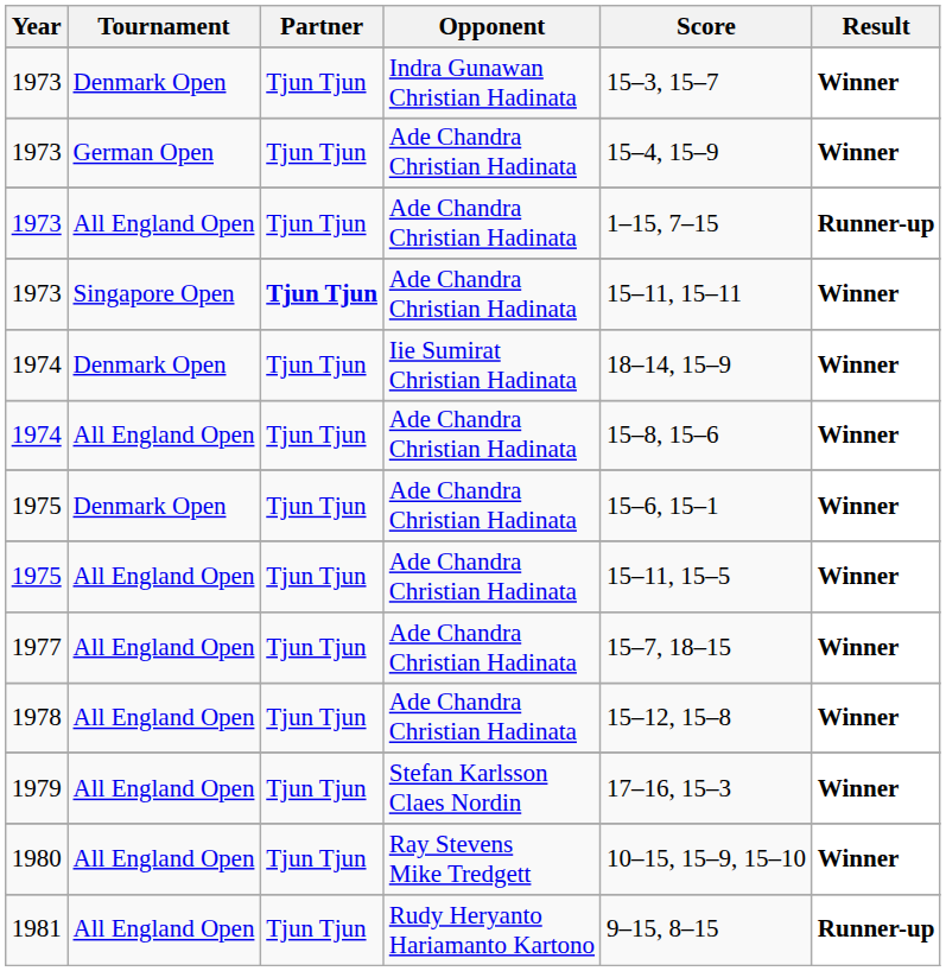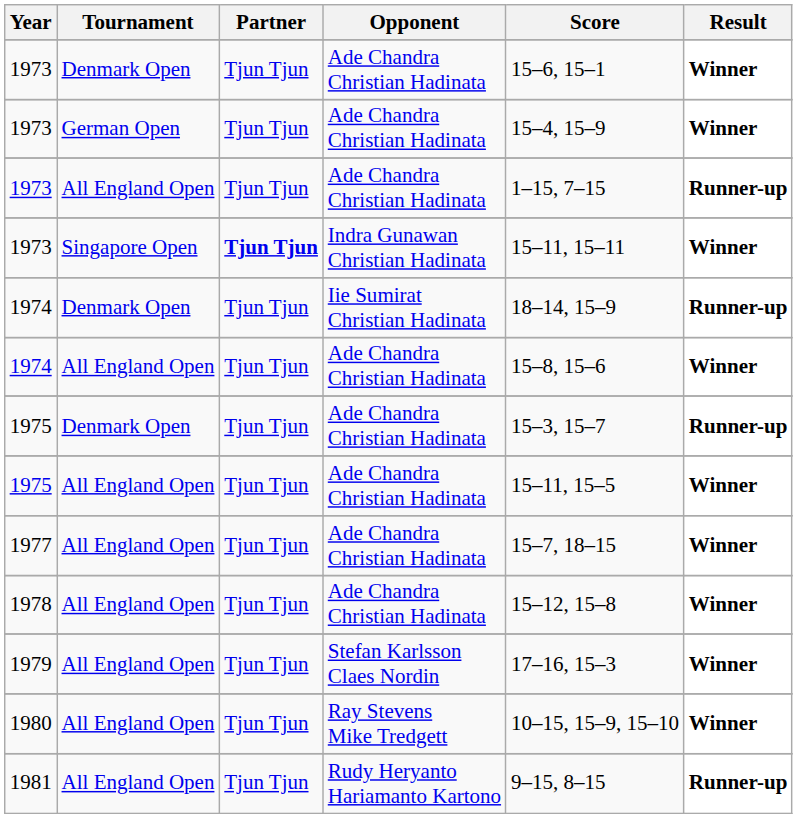 <table class="sortable wikitable" style="font-size: 90%;">
 <tr>
 <th>Year</th>
 <th>Tournament</th>
 <th>Partner</th>
 <th>Opponent</th>
 <th>Score</th>
 <th>Result</th>
 </tr>
 <tr>
 </tr>
 <tr>
 <td align="center">1973</td>
 <td align="left"><a href='#'>Denmark Open</a></td>
 <td align="left"> <a href='#'>Tjun Tjun</a></td>
-<td align="left"> <a href='#'>Indra Gunawan</a> <br>  <a href='#'>Christian Hadinata</a></td>
-<td align="left">15–3, 15–7</td>
+<td align="left"> <a href='#'>Ade Chandra</a> <br>  <a href='#'>Christian Hadinata</a></td>
+<td align="left">15–6, 15–1</td>
 <td style="text-align:left; background:white"> <strong>Winner</strong></td>
 </tr>
 <tr>
 </tr>
 <tr>
 <td align="center">1973</td>
 <td align="left"><a href='#'>German Open</a></td>
 <td align="left"> <a href='#'>Tjun Tjun</a></td>
 <td align="left"> <a href='#'>Ade Chandra</a> <br>  <a href='#'>Christian Hadinata</a></td>
 <td align="left">15–4, 15–9</td>
 <td style="text-align:left; background:white"> <strong>Winner</strong></td>
 </tr>
 <tr>
 </tr>
 <tr>
 <td align="center"><a href='#'>1973</a></td>
 <td align="left"><a href='#'>All England Open</a></td>
 <td align="left"> <a href='#'>Tjun Tjun</a></td>
 <td align="left"> <a href='#'>Ade Chandra</a> <br>  <a href='#'>Christian Hadinata</a></td>
 <td align="left">1–15, 7–15</td>
 <td style="text-align:left; background:white"> <strong>Runner-up</strong></td>
 </tr>
 <tr>
 </tr>
 <tr>
 <td align="center">1973</td>
 <td align="left"><a href='#'>Singapore Open</a></td>
 <td align="left"><strong> <a href='#'>Tjun Tjun</a></strong></td>
-<td align="left"> <a href='#'>Ade Chandra</a> <br>  <a href='#'>Christian Hadinata</a></td>
+<td align="left"> <a href='#'>Indra Gunawan</a> <br>  <a href='#'>Christian Hadinata</a></td>
 <td align="left">15–11, 15–11</td>
 <td style="text-align:left; background:white"> <strong>Winner</strong></td>
 </tr>
 <tr>
 </tr>
 <tr>
 <td align="center">1974</td>
 <td align="left"><a href='#'>Denmark Open</a></td>
 <td align="left"> <a href='#'>Tjun Tjun</a></td>
 <td align="left"> <a href='#'>Iie Sumirat</a> <br>  <a href='#'>Christian Hadinata</a></td>
 <td align="left">18–14, 15–9</td>
-<td style="text-align:left; background:white"> <strong>Winner</strong></td>
+<td style="text-align:left; background:white"> <strong>Runner-up</strong></td>
 </tr>
 <tr>
 </tr>
 <tr>
 <td align="center"><a href='#'>1974</a></td>
 <td align="left"><a href='#'>All England Open</a></td>
 <td align="left"> <a href='#'>Tjun Tjun</a></td>
 <td align="left"> <a href='#'>Ade Chandra</a> <br>  <a href='#'>Christian Hadinata</a></td>
 <td align="left">15–8, 15–6</td>
 <td style="text-align:left; background:white"> <strong>Winner</strong></td>
 </tr>
 <tr>
 </tr>
 <tr>
 <td align="center">1975</td>
 <td align="left"><a href='#'>Denmark Open</a></td>
 <td align="left"> <a href='#'>Tjun Tjun</a></td>
 <td align="left"> <a href='#'>Ade Chandra</a> <br>  <a href='#'>Christian Hadinata</a></td>
-<td align="left">15–6, 15–1</td>
-<td style="text-align:left; background:white"> <strong>Winner</strong></td>
+<td align="left">15–3, 15–7</td>
+<td style="text-align:left; background:white"> <strong>Runner-up</strong></td>
 </tr>
 <tr>
 </tr>
 <tr>
 <td align="center"><a href='#'>1975</a></td>
 <td align="left"><a href='#'>All England Open</a></td>
 <td align="left"> <a href='#'>Tjun Tjun</a></td>
 <td align="left"> <a href='#'>Ade Chandra</a> <br>  <a href='#'>Christian Hadinata</a></td>
 <td align="left">15–11, 15–5</td>
 <td style="text-align:left; background:white"> <strong>Winner</strong></td>
 </tr>
 <tr>
 </tr>
 <tr>
 <td align="center">1977</td>
 <td align="left"><a href='#'>All England Open</a></td>
 <td align="left"> <a href='#'>Tjun Tjun</a></td>
 <td align="left"> <a href='#'>Ade Chandra</a> <br>  <a href='#'>Christian Hadinata</a></td>
 <td align="left">15–7, 18–15</td>
 <td style="text-align:left; background:white"> <strong>Winner</strong></td>
 </tr>
 <tr>
 </tr>
 <tr>
 <td align="center">1978</td>
 <td align="left"><a href='#'>All England Open</a></td>
 <td align="left"> <a href='#'>Tjun Tjun</a></td>
 <td align="left"> <a href='#'>Ade Chandra</a> <br>  <a href='#'>Christian Hadinata</a></td>
 <td align="left">15–12, 15–8</td>
 <td style="text-align:left; background:white"> <strong>Winner</strong></td>
 </tr>
 <tr>
 </tr>
 <tr>
 <td align="center">1979</td>
 <td align="left"><a href='#'>All England Open</a></td>
 <td align="left"> <a href='#'>Tjun Tjun</a></td>
 <td align="left"> <a href='#'>Stefan Karlsson</a> <br>  <a href='#'>Claes Nordin</a></td>
 <td align="left">17–16, 15–3</td>
 <td style="text-align:left; background:white"> <strong>Winner</strong></td>
 </tr>
 <tr>
 </tr>
 <tr>
 <td align="center">1980</td>
 <td align="left"><a href='#'>All England Open</a></td>
 <td align="left"> <a href='#'>Tjun Tjun</a></td>
 <td align="left"> <a href='#'>Ray Stevens</a> <br>  <a href='#'>Mike Tredgett</a></td>
 <td align="left">10–15, 15–9, 15–10</td>
 <td style="text-align:left; background:white"> <strong>Winner</strong></td>
 </tr>
 <tr>
 </tr>
 <tr>
 <td align="center">1981</td>
 <td align="left"><a href='#'>All England Open</a></td>
 <td align="left"> <a href='#'>Tjun Tjun</a></td>
 <td align="left"> <a href='#'>Rudy Heryanto</a> <br>  <a href='#'>Hariamanto Kartono</a></td>
 <td align="left">9–15, 8–15</td>
 <td style="text-align:left; background:white"> <strong>Runner-up</strong></td>
 </tr>
 <tr>
 </tr>
 </table>
